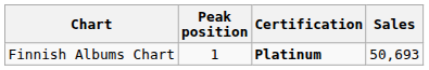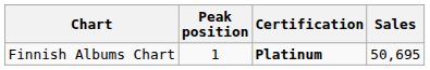 <table class="wikitable">
 <tr>
 <th>Chart</th>
 <th>Peak<br>position</th>
 <th>Certification</th>
 <th>Sales</th>
 </tr>
 <tr>
 <td>Finnish Albums Chart</td>
 <td style="text-align:center;">1</td>
 <td><strong>Platinum</strong></td>
-<td>50,693</td>
+<td>50,695</td>
 </tr>
 </table>
